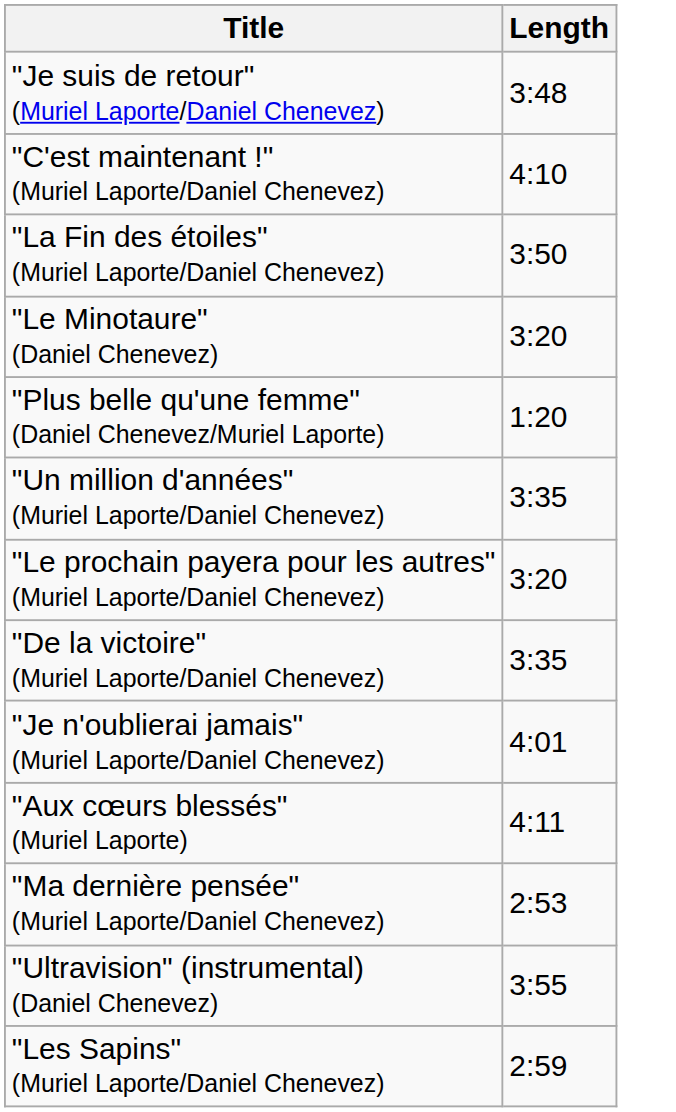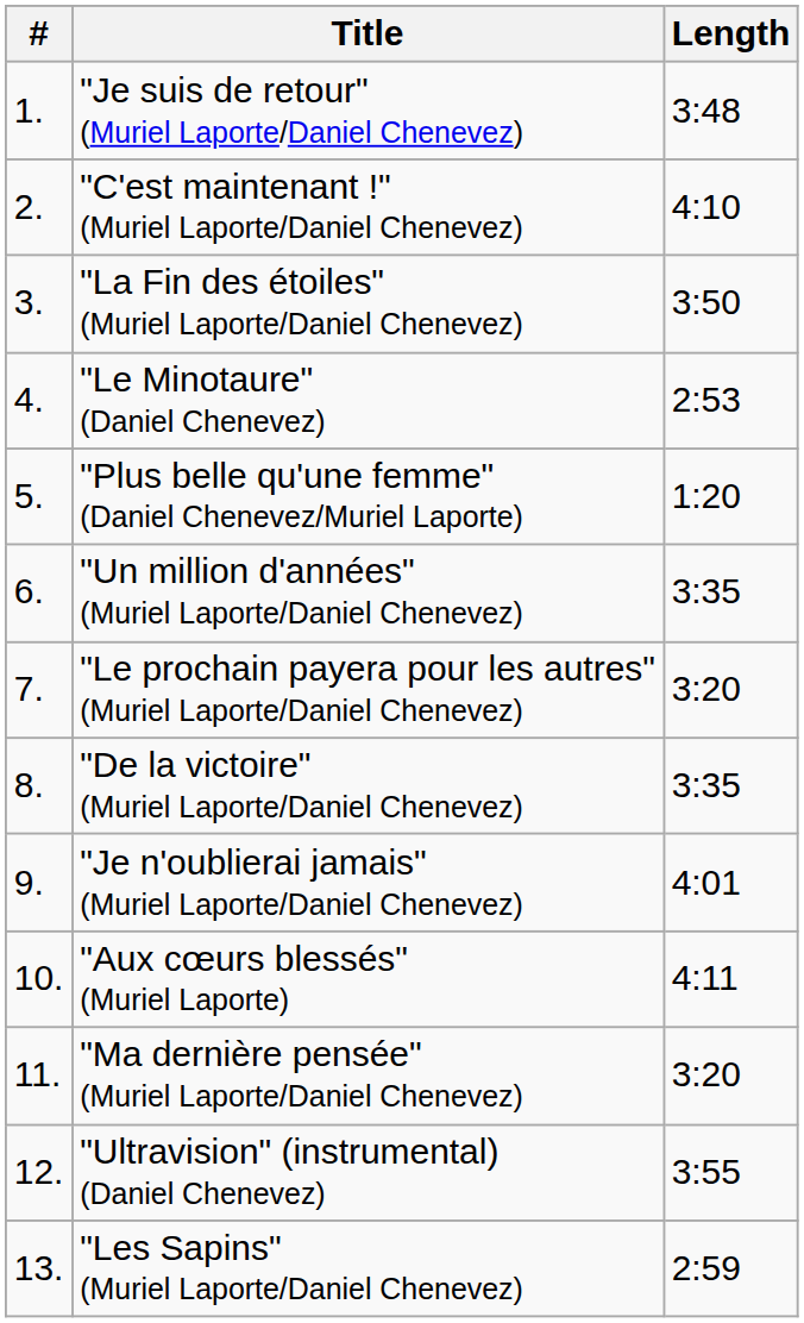 <table class="wikitable">
 <tr>
+<th bgcolor="#ebf5ff">#</th>
 <th bgcolor="#ebf5ff">Title</th>
 <th bgcolor="#ebf5ff">Length</th>
 </tr>
 <tr>
+<td>1.</td>
 <td>"Je suis de retour" <br><small>(<a href='#'>Muriel Laporte</a>/<a href='#'>Daniel Chenevez</a>)</small></td>
 <td>3:48</td>
 </tr>
 <tr>
+<td>2.</td>
 <td>"C'est maintenant !" <br><small>(Muriel Laporte/Daniel Chenevez)</small></td>
 <td>4:10</td>
 </tr>
 <tr>
+<td>3.</td>
 <td>"La Fin des étoiles" <br><small>(Muriel Laporte/Daniel Chenevez)</small></td>
 <td>3:50</td>
 </tr>
 <tr>
+<td>4.</td>
 <td>"Le Minotaure" <br><small>(Daniel Chenevez)</small></td>
-<td>3:20</td>
+<td>2:53</td>
 </tr>
 <tr>
+<td>5.</td>
 <td>"Plus belle qu'une femme" <br><small>(Daniel Chenevez/Muriel Laporte)</small></td>
 <td>1:20</td>
 </tr>
 <tr>
+<td>6.</td>
 <td>"Un million d'années" <br><small>(Muriel Laporte/Daniel Chenevez)</small></td>
 <td>3:35</td>
 </tr>
 <tr>
+<td>7.</td>
 <td>"Le prochain payera pour les autres" <br><small>(Muriel Laporte/Daniel Chenevez)</small></td>
 <td>3:20</td>
 </tr>
 <tr>
+<td>8.</td>
 <td>"De la victoire" <br><small>(Muriel Laporte/Daniel Chenevez)</small></td>
 <td>3:35</td>
 </tr>
 <tr>
+<td>9.</td>
 <td>"Je n'oublierai jamais" <br><small>(Muriel Laporte/Daniel Chenevez)</small></td>
 <td>4:01</td>
 </tr>
 <tr>
+<td>10.</td>
 <td>"Aux cœurs blessés" <br><small>(Muriel Laporte)</small></td>
 <td>4:11</td>
 </tr>
 <tr>
+<td>11.</td>
 <td>"Ma dernière pensée" <br><small>(Muriel Laporte/Daniel Chenevez)</small></td>
-<td>2:53</td>
+<td>3:20</td>
 </tr>
 <tr>
+<td>12.</td>
 <td>"Ultravision" (instrumental) <br><small>(Daniel Chenevez)</small></td>
 <td>3:55</td>
 </tr>
 <tr>
+<td>13.</td>
 <td>"Les Sapins" <br><small>(Muriel Laporte/Daniel Chenevez)</small></td>
 <td>2:59</td>
 </tr>
 </table>
